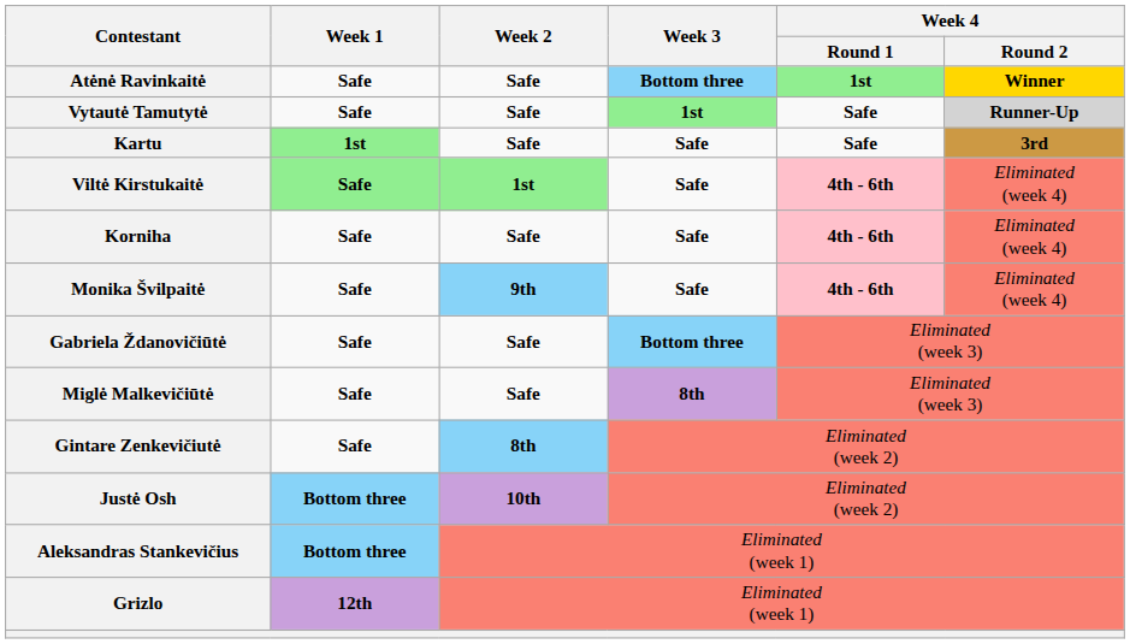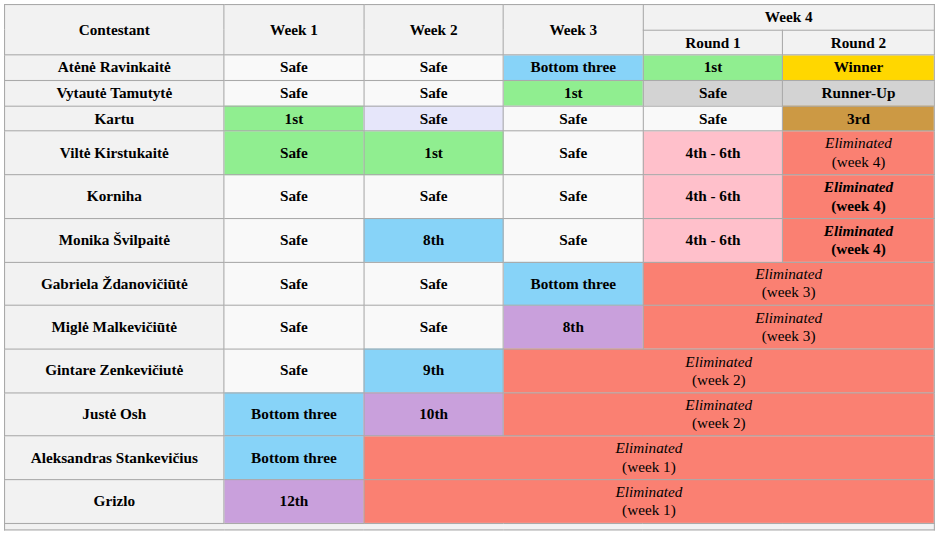 <table class="wikitable" style="text-align:center; font-size:89%">
 <tr>
 <th rowspan="2" style="width:11%" scope="col">Contestant</th>
 <th rowspan="2" style="width:7%" scope="col">Week 1</th>
 <th rowspan="2" style="width:7%" scope="col">Week 2</th>
 <th rowspan="2" style="width:7%" scope="col">Week 3</th>
 <th colspan="2">Week 4</th>
 </tr>
 <tr>
 <th style="width:7%">Round 1</th>
 <th style="width:7%">Round 2</th>
 </tr>
 <tr>
 <th scope="row">Atėnė Ravinkaitė</th>
 <td><strong>Safe</strong></td>
 <td><strong>Safe</strong></td>
 <td bgcolor="#87D3F8"><strong>Bottom three</strong></td>
 <td bgcolor="lightgreen"><strong>1st</strong></td>
 <td bgcolor="gold"><strong>Winner</strong></td>
 </tr>
 <tr>
 <th scope="row">Vytautė Tamutytė</th>
 <td><strong>Safe</strong></td>
 <td><strong>Safe</strong></td>
 <td bgcolor="lightgreen"><strong>1st</strong></td>
-<td><strong>Safe</strong></td>
+<td style="background: lightgrey;"><strong>Safe</strong></td>
 <td bgcolor="lightgrey"><strong>Runner-Up</strong></td>
 </tr>
 <tr>
 <th scope="row">Kartu</th>
 <td bgcolor="lightgreen"><strong>1st</strong></td>
-<td><strong>Safe</strong></td>
+<td style="background: lavender;"><strong>Safe</strong></td>
 <td><strong>Safe</strong></td>
 <td><strong>Safe</strong></td>
 <td bgcolor="#c94"><strong>3rd</strong></td>
 </tr>
 <tr>
 <th scope="row">Viltė Kirstukaitė</th>
 <td style="background: lightgreen;"><strong>Safe</strong></td>
 <td bgcolor="lightgreen"><strong>1st</strong></td>
 <td><strong>Safe</strong></td>
 <td bgcolor="pink"><strong>4th - 6th</strong></td>
 <td bgcolor="salmon" colspan=1><em>Eliminated</em><br>(week 4)</td>
 </tr>
 <tr>
 <th scope="row">Korniha</th>
 <td><strong>Safe</strong></td>
 <td><strong>Safe</strong></td>
 <td><strong>Safe</strong></td>
 <td bgcolor="pink"><strong>4th - 6th</strong></td>
-<td bgcolor="salmon" colspan=1><em>Eliminated</em><br>(week 4)</td>
+<td bgcolor="salmon" colspan=1><strong><em>Eliminated</em><br>(week 4)</strong></td>
 </tr>
 <tr>
 <th scope="row">Monika Švilpaitė</th>
 <td><strong>Safe</strong></td>
-<td bgcolor="#87D3F8"><strong>9th</strong></td>
+<td bgcolor="#87D3F8"><strong>8th</strong></td>
 <td><strong>Safe</strong></td>
 <td bgcolor="pink"><strong>4th - 6th</strong></td>
-<td bgcolor="salmon" colspan=1><em>Eliminated</em><br>(week 4)</td>
+<td bgcolor="salmon" colspan=1><strong><em>Eliminated</em><br>(week 4)</strong></td>
 </tr>
 <tr>
 <th scope="row">Gabriela Ždanovičiūtė</th>
 <td><strong>Safe</strong></td>
 <td><strong>Safe</strong></td>
 <td bgcolor="#87D3F8"><strong>Bottom three</strong></td>
 <td bgcolor="salmon" colspan=2><em>Eliminated</em><br>(week 3)</td>
 </tr>
 <tr>
 <th scope="row">Miglė Malkevičiūtė</th>
 <td><strong>Safe</strong></td>
 <td><strong>Safe</strong></td>
 <td bgcolor="#C9A0DC"><strong>8th</strong></td>
 <td bgcolor="salmon" colspan=2><em>Eliminated</em><br>(week 3)</td>
 </tr>
 <tr>
 <th scope="row">Gintare Zenkevičiutė</th>
 <td><strong>Safe</strong></td>
-<td bgcolor="#87D3F8"><strong>8th</strong></td>
+<td bgcolor="#87D3F8"><strong>9th</strong></td>
 <td bgcolor="salmon" colspan=3><em>Eliminated</em><br>(week 2)</td>
 </tr>
 <tr>
 <th scope="row">Justė Osh</th>
 <td bgcolor="#87D3F8"><strong>Bottom three</strong></td>
 <td bgcolor="#C9A0DC"><strong>10th</strong></td>
 <td bgcolor="salmon" colspan=3><em>Eliminated</em><br>(week 2)</td>
 </tr>
 <tr>
 <th scope="row">Aleksandras Stankevičius</th>
 <td bgcolor="#87D3F8"><strong>Bottom three</strong></td>
 <td bgcolor="salmon" colspan=4><em>Eliminated</em><br>(week 1)</td>
 </tr>
 <tr>
 <th scope="row">Grizlo</th>
 <td bgcolor="#C9A0DC"><strong>12th</strong></td>
 <td bgcolor="salmon" colspan=4><em>Eliminated</em><br>(week 1)</td>
 </tr>
 <tr>
 <th colspan="7"></th>
 </tr>
 </table>
